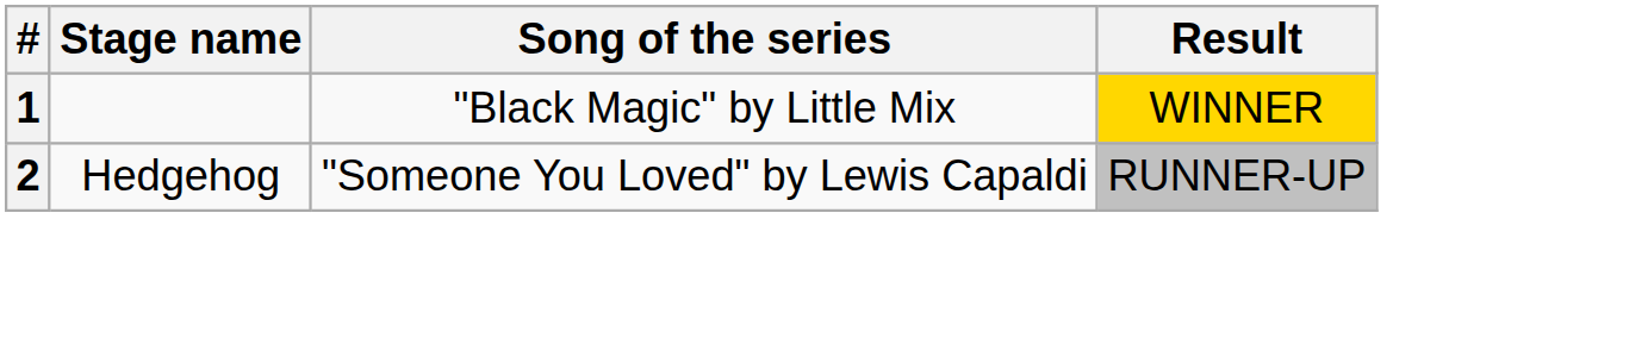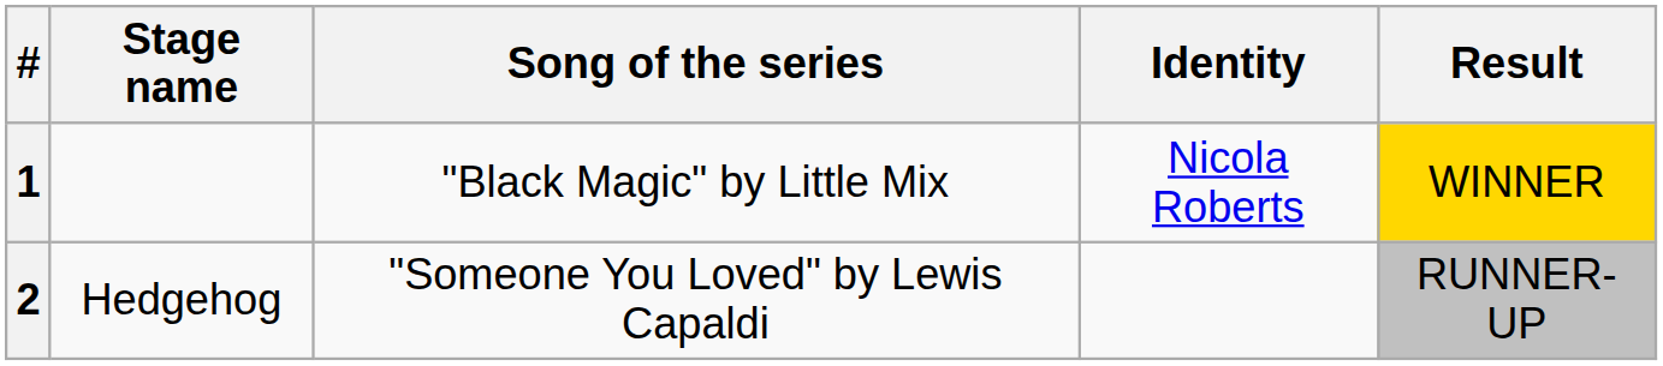 <table class="wikitable plainrowheaders" style="text-align: center;">
 <tr>
 <th>#</th>
 <th>Stage name</th>
 <th>Song of the series</th>
+<th>Identity</th>
 <th>Result</th>
 </tr>
 <tr>
 <th>1</th>
 <td></td>
 <td>"Black Magic" by Little Mix</td>
+<td><a href='#'>Nicola Roberts</a></td>
 <td bgcolor="gold">WINNER</td>
 </tr>
 <tr>
 <th>2</th>
 <td>Hedgehog</td>
 <td>"Someone You Loved" by Lewis Capaldi</td>
+<td></td>
 <td bgcolor="silver">RUNNER-UP</td>
 </tr>
 </table>
